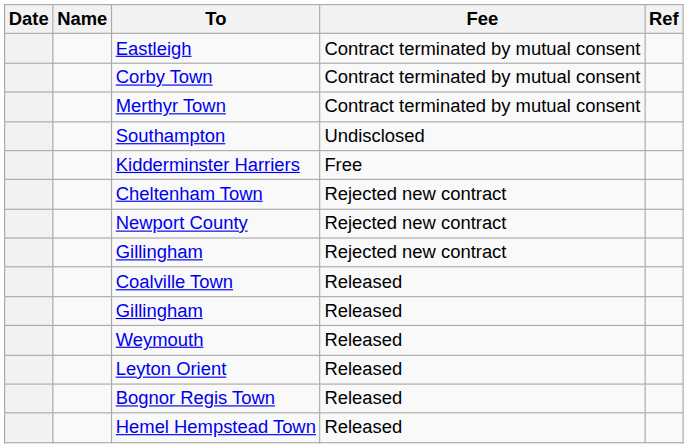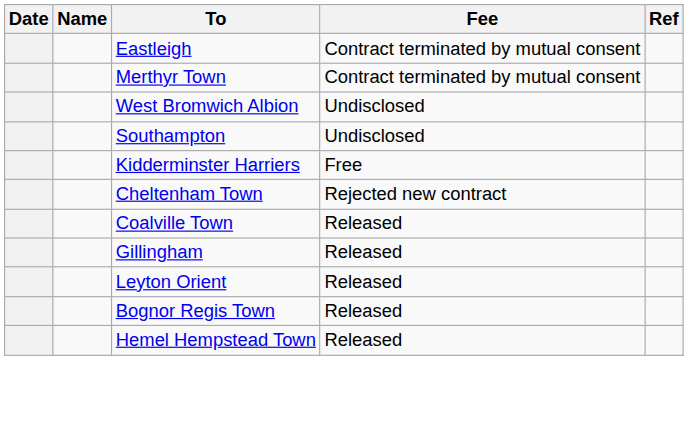 <table class="wikitable sortable plainrowheaders">
 <tr>
 <th scope=col>Date</th>
 <th scope=col>Name</th>
 <th scope=col>To</th>
 <th scope=col>Fee</th>
 <th scope=col class=unsortable>Ref</th>
 </tr>
 <tr>
 <th scope=row></th>
 <td></td>
 <td><a href='#'>Eastleigh</a></td>
 <td>Contract terminated by mutual consent</td>
 <td style="text-align:center;"></td>
 </tr>
 <tr>
 <th scope=row></th>
 <td></td>
-<td><a href='#'>Corby Town</a></td>
+<td><a href='#'>Merthyr Town</a></td>
 <td>Contract terminated by mutual consent</td>
 <td style="text-align:center;"></td>
 </tr>
 <tr>
 <th scope=row></th>
 <td></td>
-<td><a href='#'>Merthyr Town</a></td>
-<td>Contract terminated by mutual consent</td>
+<td><a href='#'>West Bromwich Albion</a></td>
+<td>Undisclosed</td>
 <td style="text-align:center;"></td>
 </tr>
 <tr>
 <th scope=row></th>
 <td></td>
 <td><a href='#'>Southampton</a></td>
 <td>Undisclosed</td>
 <td style="text-align:center;"></td>
 </tr>
 <tr>
 <th scope=row></th>
 <td></td>
 <td><a href='#'>Kidderminster Harriers</a></td>
 <td>Free</td>
 <td style="text-align:center;"></td>
 </tr>
 <tr>
 <th scope=row></th>
 <td></td>
 <td><a href='#'>Cheltenham Town</a></td>
 <td>Rejected new contract</td>
 <td style="text-align:center;"></td>
 </tr>
 <tr>
 <th scope=row></th>
 <td></td>
-<td><a href='#'>Newport County</a></td>
-<td>Rejected new contract</td>
-<td style="text-align:center;"></td>
-</tr>
-<tr>
-<th scope=row></th>
-<td></td>
-<td><a href='#'>Gillingham</a></td>
-<td>Rejected new contract</td>
-<td style="text-align:center;"></td>
-</tr>
-<tr>
-<th scope=row></th>
-<td></td>
 <td><a href='#'>Coalville Town</a></td>
 <td>Released</td>
 <td style="text-align:center;"></td>
 </tr>
 <tr>
 <th scope=row></th>
 <td></td>
 <td><a href='#'>Gillingham</a></td>
-<td>Released</td>
-<td style="text-align:center;"></td>
-</tr>
-<tr>
-<th scope=row></th>
-<td></td>
-<td><a href='#'>Weymouth</a></td>
 <td>Released</td>
 <td style="text-align:center;"></td>
 </tr>
 <tr>
 <th scope=row></th>
 <td></td>
 <td><a href='#'>Leyton Orient</a></td>
 <td>Released</td>
 <td style="text-align:center;"></td>
 </tr>
 <tr>
 <th scope=row></th>
 <td></td>
 <td><a href='#'>Bognor Regis Town</a></td>
 <td>Released</td>
 <td style="text-align:center;"></td>
 </tr>
 <tr>
 <th scope=row></th>
 <td></td>
 <td><a href='#'>Hemel Hempstead Town</a></td>
 <td>Released</td>
 <td style="text-align:center;"></td>
 </tr>
 </table>
